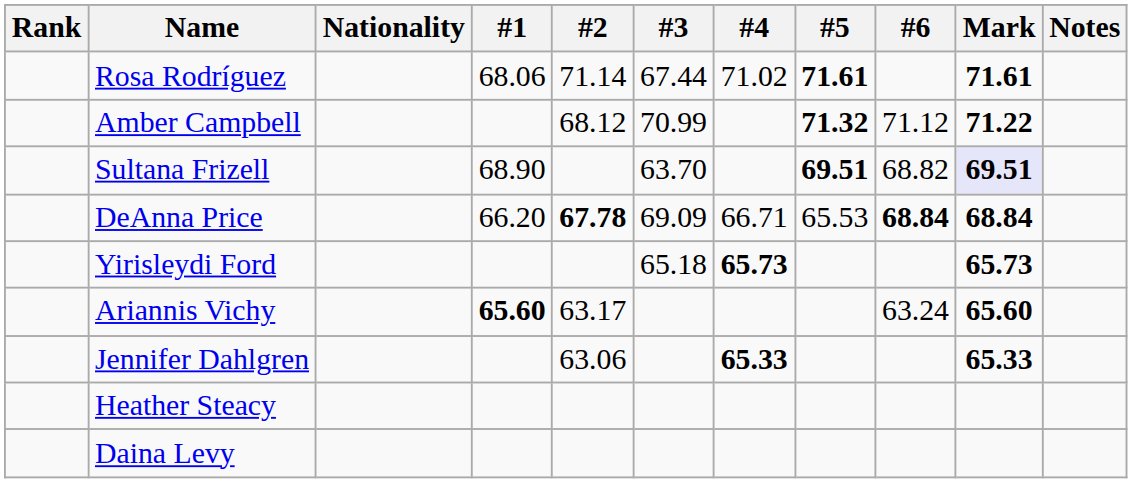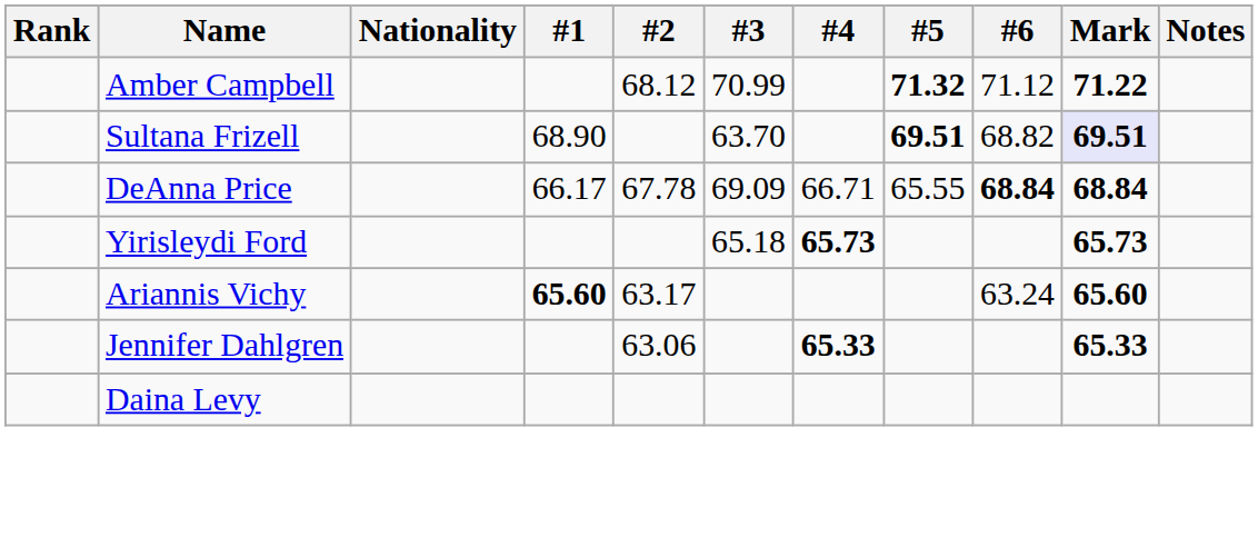 <table class="wikitable sortable" style="text-align:center">
 <tr>
 <th>Rank</th>
 <th>Name</th>
 <th>Nationality</th>
 <th>#1</th>
 <th>#2</th>
 <th>#3</th>
 <th>#4</th>
 <th>#5</th>
 <th>#6</th>
 <th>Mark</th>
 <th>Notes</th>
-</tr>
-<tr>
-<td></td>
-<td align=left><a href='#'>Rosa Rodríguez</a></td>
-<td align=left></td>
-<td>68.06</td>
-<td>71.14</td>
-<td>67.44</td>
-<td>71.02</td>
-<td><strong>71.61</strong></td>
-<td></td>
-<td><strong>71.61</strong></td>
-<td></td>
 </tr>
 <tr>
 <td></td>
 <td align=left><a href='#'>Amber Campbell</a></td>
 <td align=left></td>
 <td></td>
 <td>68.12</td>
 <td>70.99</td>
 <td></td>
 <td><strong>71.32</strong></td>
 <td>71.12</td>
 <td><strong>71.22</strong></td>
 <td></td>
 </tr>
 <tr>
 <td></td>
 <td align=left><a href='#'>Sultana Frizell</a></td>
 <td align=left></td>
 <td>68.90</td>
 <td></td>
 <td>63.70</td>
 <td></td>
 <td><strong>69.51</strong></td>
 <td>68.82</td>
 <td style="background: lavender;"><strong>69.51</strong></td>
 <td></td>
 </tr>
 <tr>
 <td></td>
 <td align=left><a href='#'>DeAnna Price</a></td>
 <td align=left></td>
-<td>66.20</td>
-<td><strong>67.78</strong></td>
+<td>66.17</td>
+<td>67.78</td>
 <td>69.09</td>
 <td>66.71</td>
-<td>65.53</td>
+<td>65.55</td>
 <td><strong>68.84</strong></td>
 <td><strong>68.84</strong></td>
 <td></td>
 </tr>
 <tr>
 <td></td>
 <td align=left><a href='#'>Yirisleydi Ford</a></td>
 <td align=left></td>
 <td></td>
 <td></td>
 <td>65.18</td>
 <td><strong>65.73</strong></td>
 <td></td>
 <td></td>
 <td><strong>65.73</strong></td>
 <td></td>
 </tr>
 <tr>
 <td></td>
 <td align=left><a href='#'>Ariannis Vichy</a></td>
 <td align=left></td>
 <td><strong>65.60</strong></td>
 <td>63.17</td>
 <td></td>
 <td></td>
 <td></td>
 <td>63.24</td>
 <td><strong>65.60</strong></td>
 <td></td>
 </tr>
 <tr>
 <td></td>
 <td align=left><a href='#'>Jennifer Dahlgren</a></td>
 <td align=left></td>
 <td></td>
 <td>63.06</td>
 <td></td>
 <td><strong>65.33</strong></td>
 <td></td>
 <td></td>
 <td><strong>65.33</strong></td>
 <td></td>
 </tr>
 <tr>
 <td></td>
-<td align=left><a href='#'>Heather Steacy</a></td>
-<td align=left></td>
-<td></td>
-<td></td>
-<td></td>
-<td></td>
-<td></td>
-<td></td>
-<td><strong></strong></td>
-<td></td>
-</tr>
-<tr>
-<td></td>
 <td align=left><a href='#'>Daina Levy</a></td>
 <td align=left></td>
 <td></td>
 <td></td>
 <td></td>
 <td></td>
 <td></td>
 <td></td>
 <td><strong></strong></td>
 <td></td>
 </tr>
 </table>
